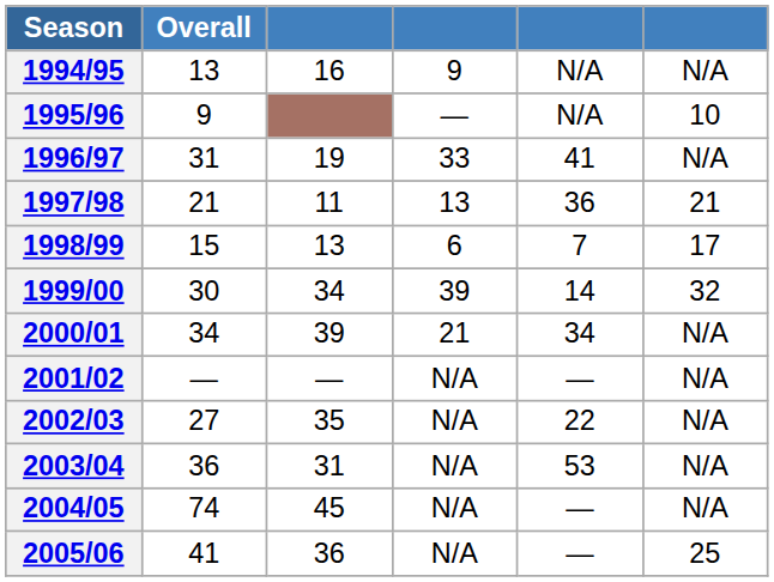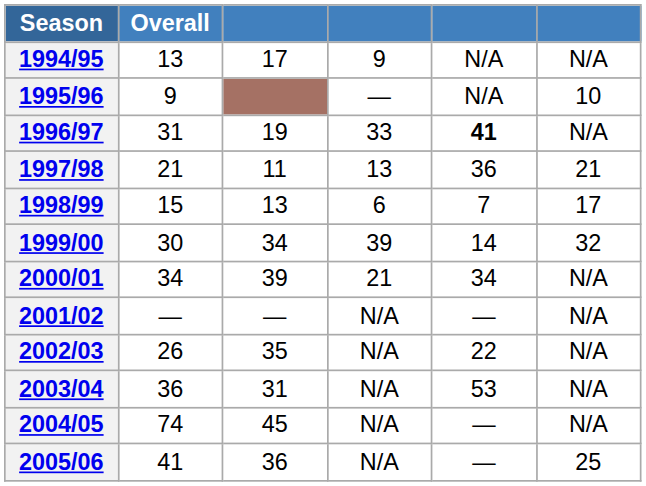 <table class="wikitable" style="font-size:86%; text-align:center; border:grey solid 1px; border-collapse:collapse; background:#ffffff;">
 <tr>
 <th style="background-color:#369; color:white; width:60px;"> Season </th>
 <th style="background-color:#4180be; color:white; width:55px;">Overall</th>
 <th style="background-color:#4180be; color:white; width:55px;"></th>
 <th style="background-color:#4180be; color:white; width:55px;"></th>
 <th style="background-color:#4180be; color:white; width:55px;"></th>
 <th style="background-color:#4180be; color:white; width:55px;"></th>
 </tr>
 <tr>
 <th scope=row align=center><a href='#'>1994/95</a></th>
 <td align=center>13</td>
-<td align=center>16</td>
+<td align=center>17</td>
 <td align=center>9</td>
 <td align=center>N/A</td>
 <td align=center>N/A</td>
 </tr>
 <tr>
 <th scope=row align=center><a href='#'>1995/96</a></th>
 <td align=center>9</td>
 <td align=center bgcolor=#A57164></td>
 <td align=center>—</td>
 <td align=center>N/A</td>
 <td align=center>10</td>
 </tr>
 <tr>
 <th scope=row align=center><a href='#'>1996/97</a></th>
 <td align=center>31</td>
 <td align=center>19</td>
 <td align=center>33</td>
-<td align=center>41</td>
+<td align=center><strong>41</strong></td>
 <td align=center>N/A</td>
 </tr>
 <tr>
 <th scope=row align=center><a href='#'>1997/98</a></th>
 <td align=center>21</td>
 <td align=center>11</td>
 <td align=center>13</td>
 <td align=center>36</td>
 <td align=center>21</td>
 </tr>
 <tr>
 <th scope=row align=center><a href='#'>1998/99</a></th>
 <td align=center>15</td>
 <td align=center>13</td>
 <td align=center>6</td>
 <td align=center>7</td>
 <td align=center>17</td>
 </tr>
 <tr>
 <th scope=row align=center><a href='#'>1999/00</a></th>
 <td align=center>30</td>
 <td align=center>34</td>
 <td align=center>39</td>
 <td align=center>14</td>
 <td align=center>32</td>
 </tr>
 <tr>
 <th scope=row align=center><a href='#'>2000/01</a></th>
 <td align=center>34</td>
 <td align=center>39</td>
 <td align=center>21</td>
 <td align=center>34</td>
 <td align=center>N/A</td>
 </tr>
 <tr>
 <th scope=row align=center><a href='#'>2001/02</a></th>
 <td align=center>—</td>
 <td align=center>—</td>
 <td align=center>N/A</td>
 <td align=center>—</td>
 <td align=center>N/A</td>
 </tr>
 <tr>
 <th scope=row align=center><a href='#'>2002/03</a></th>
-<td align=center>27</td>
+<td align=center>26</td>
 <td align=center>35</td>
 <td align=center>N/A</td>
 <td align=center>22</td>
 <td align=center>N/A</td>
 </tr>
 <tr>
 <th scope=row align=center><a href='#'>2003/04</a></th>
 <td align=center>36</td>
 <td align=center>31</td>
 <td align=center>N/A</td>
 <td align=center>53</td>
 <td align=center>N/A</td>
 </tr>
 <tr>
 <th scope=row align=center><a href='#'>2004/05</a></th>
 <td align=center>74</td>
 <td align=center>45</td>
 <td align=center>N/A</td>
 <td align=center>—</td>
 <td align=center>N/A</td>
 </tr>
 <tr>
 <th scope=row align=center><a href='#'>2005/06</a></th>
 <td align=center>41</td>
 <td align=center>36</td>
 <td align=center>N/A</td>
 <td align=center>—</td>
 <td align=center>25</td>
 </tr>
 </table>
